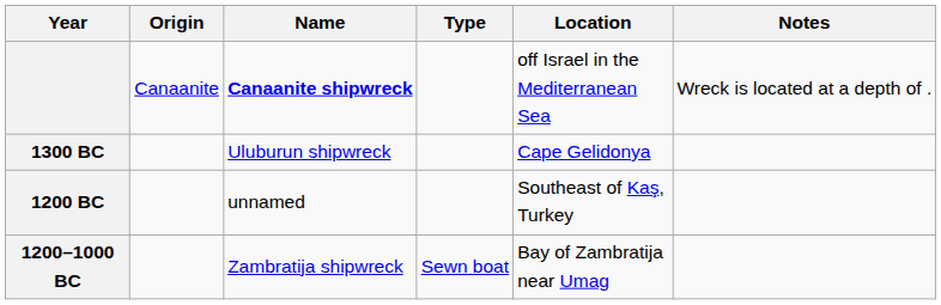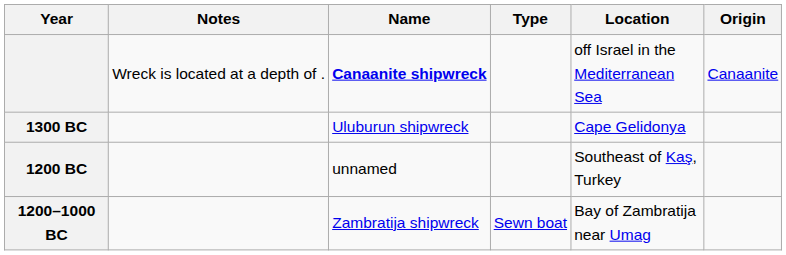 <table class="wikitable" style="font-size:1.00em; line-height:1.5em;">
 <tr>
 <th width="100">Year</th>
-<th>Origin</th>
+<th>Notes</th>
 <th>Name</th>
 <th>Type</th>
 <th width="130">Location</th>
-<th>Notes</th>
+<th>Origin</th>
 </tr>
 <tr>
 <th></th>
-<td><a href='#'>Canaanite</a></td>
+<td>Wreck is located at a depth of .</td>
 <td><a href='#'><strong>Canaanite shipwreck</strong></a></td>
 <td></td>
 <td> off Israel in the <a href='#'>Mediterranean Sea</a></td>
-<td>Wreck is located at a depth of .</td>
+<td><a href='#'>Canaanite</a></td>
 </tr>
 <tr>
 <th>1300 BC</th>
 <td></td>
 <td><a href='#'>Uluburun shipwreck</a></td>
 <td></td>
 <td><a href='#'>Cape Gelidonya</a></td>
 <td></td>
 </tr>
 <tr>
 <th>1200 BC</th>
 <td></td>
 <td>unnamed</td>
 <td></td>
 <td>Southeast of <a href='#'>Kaş</a>, Turkey</td>
 <td></td>
 </tr>
 <tr>
 <th>1200–1000 BC</th>
 <td></td>
 <td><a href='#'>Zambratija shipwreck</a></td>
 <td><a href='#'>Sewn boat</a></td>
 <td>Bay of Zambratija near <a href='#'>Umag</a></td>
 <td></td>
 </tr>
 </table>
